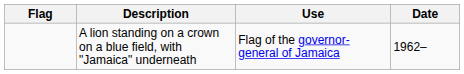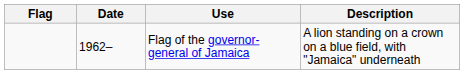 <table class="wikitable">
 <tr>
 <th width="110">Flag</th>
+<th width="100">Date</th>
+<th width="250">Use</th>
 <th width="250">Description</th>
-<th width="250">Use</th>
-<th width="100">Date</th>
 </tr>
 <tr>
 <td></td>
+<td>1962–</td>
+<td>Flag of the <a href='#'>governor-general of Jamaica</a></td>
 <td>A lion standing on a crown on a blue field, with "Jamaica" underneath</td>
-<td>Flag of the <a href='#'>governor-general of Jamaica</a></td>
-<td>1962–</td>
 </tr>
 </table>
